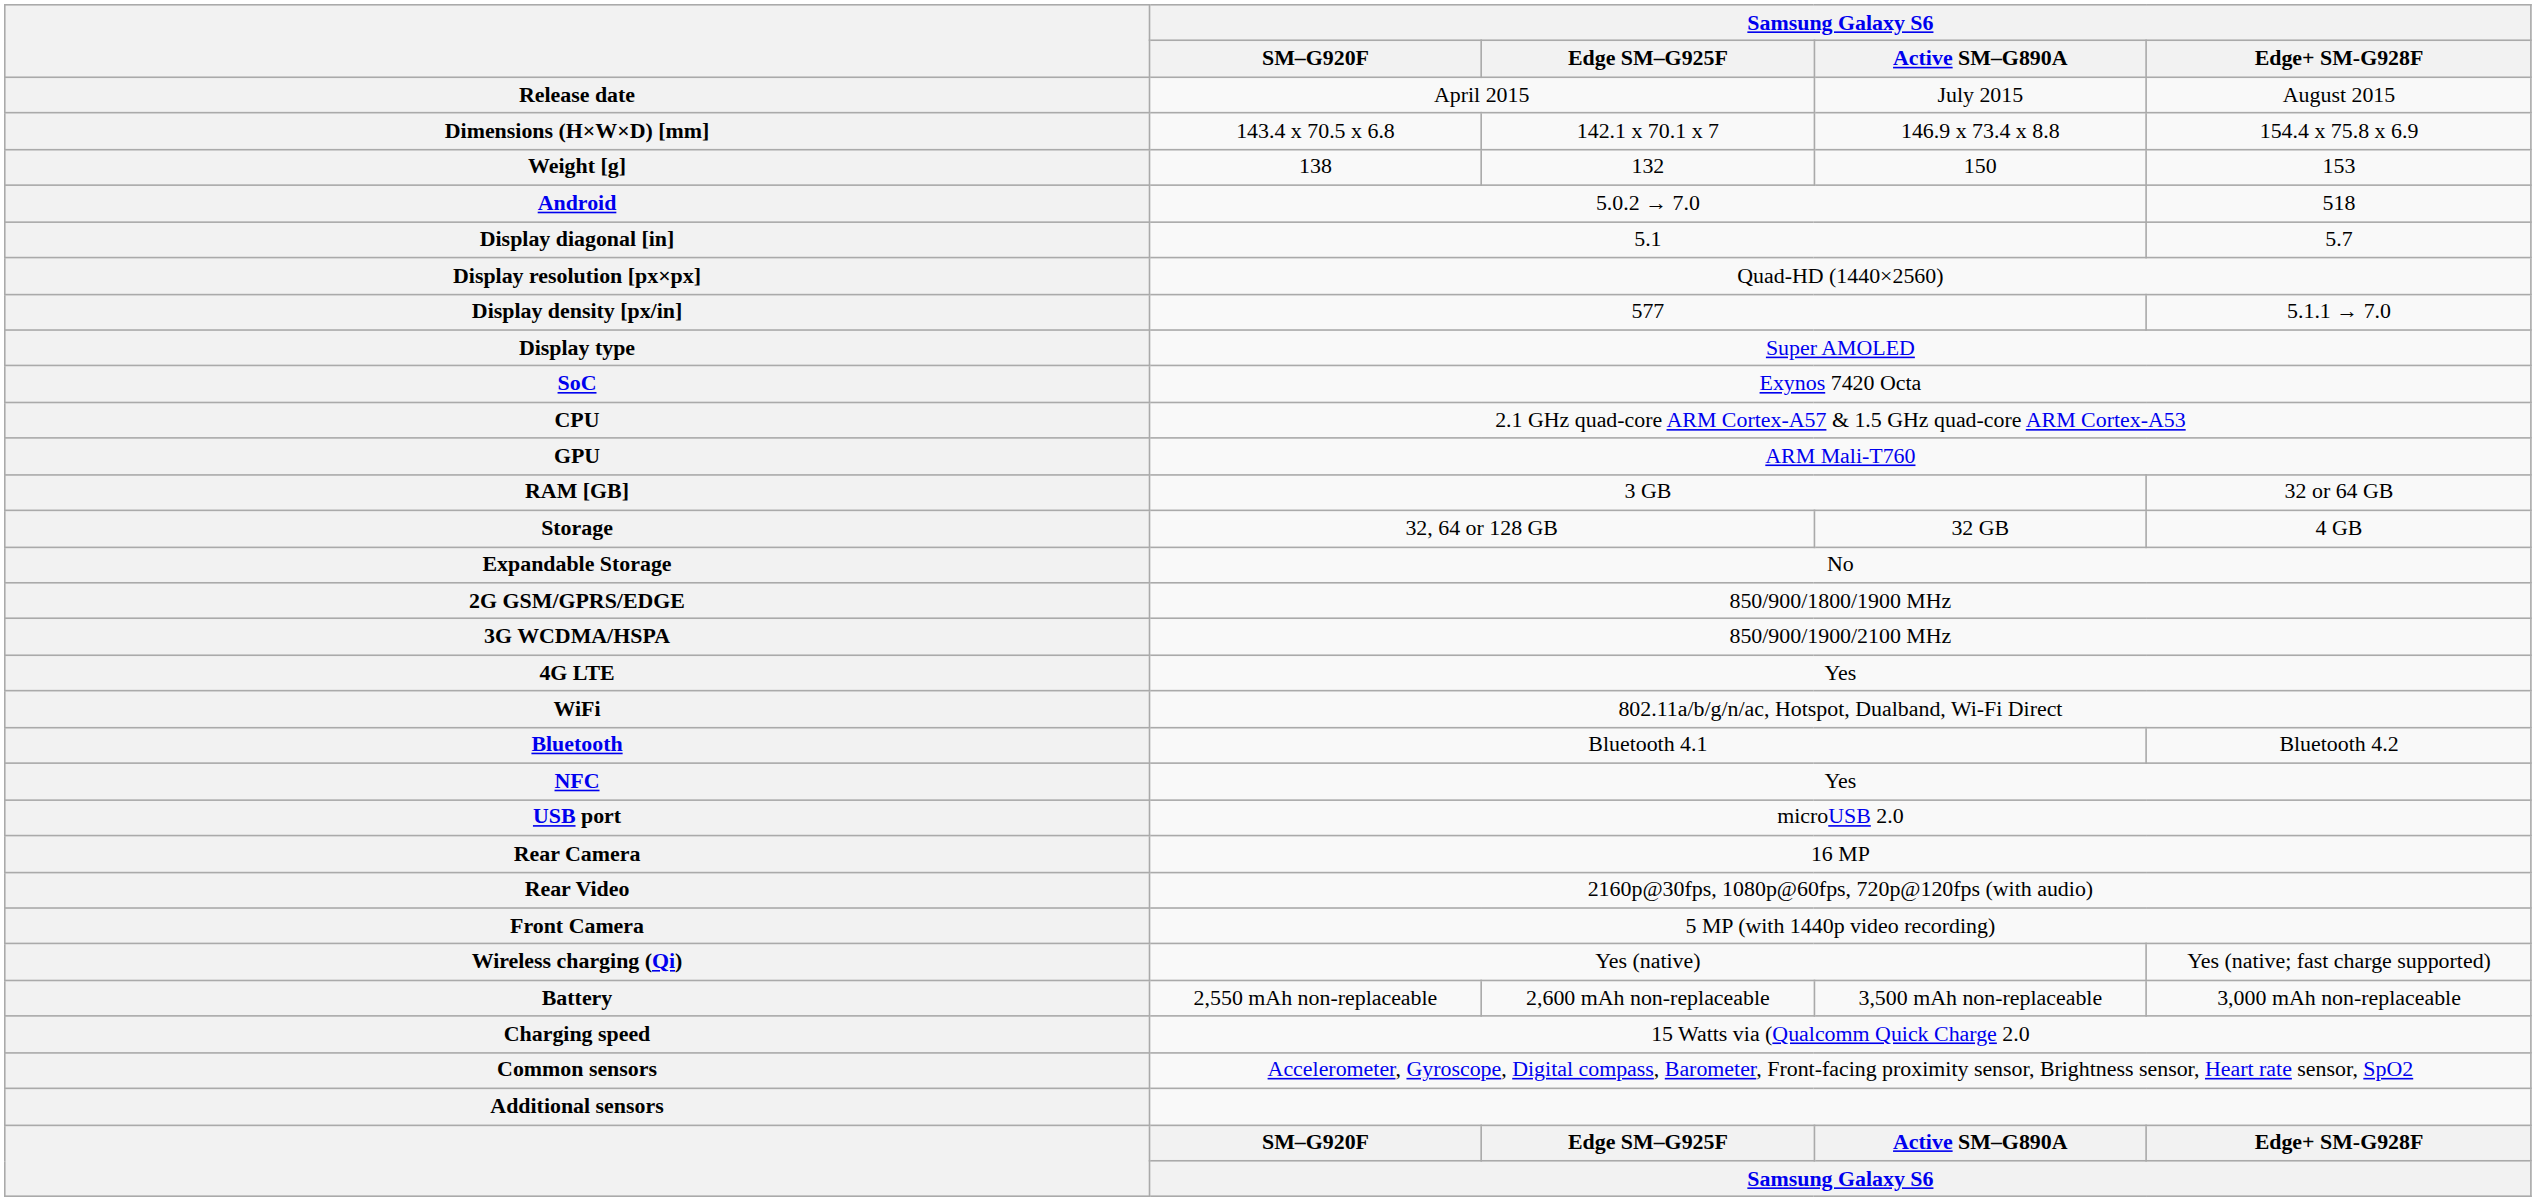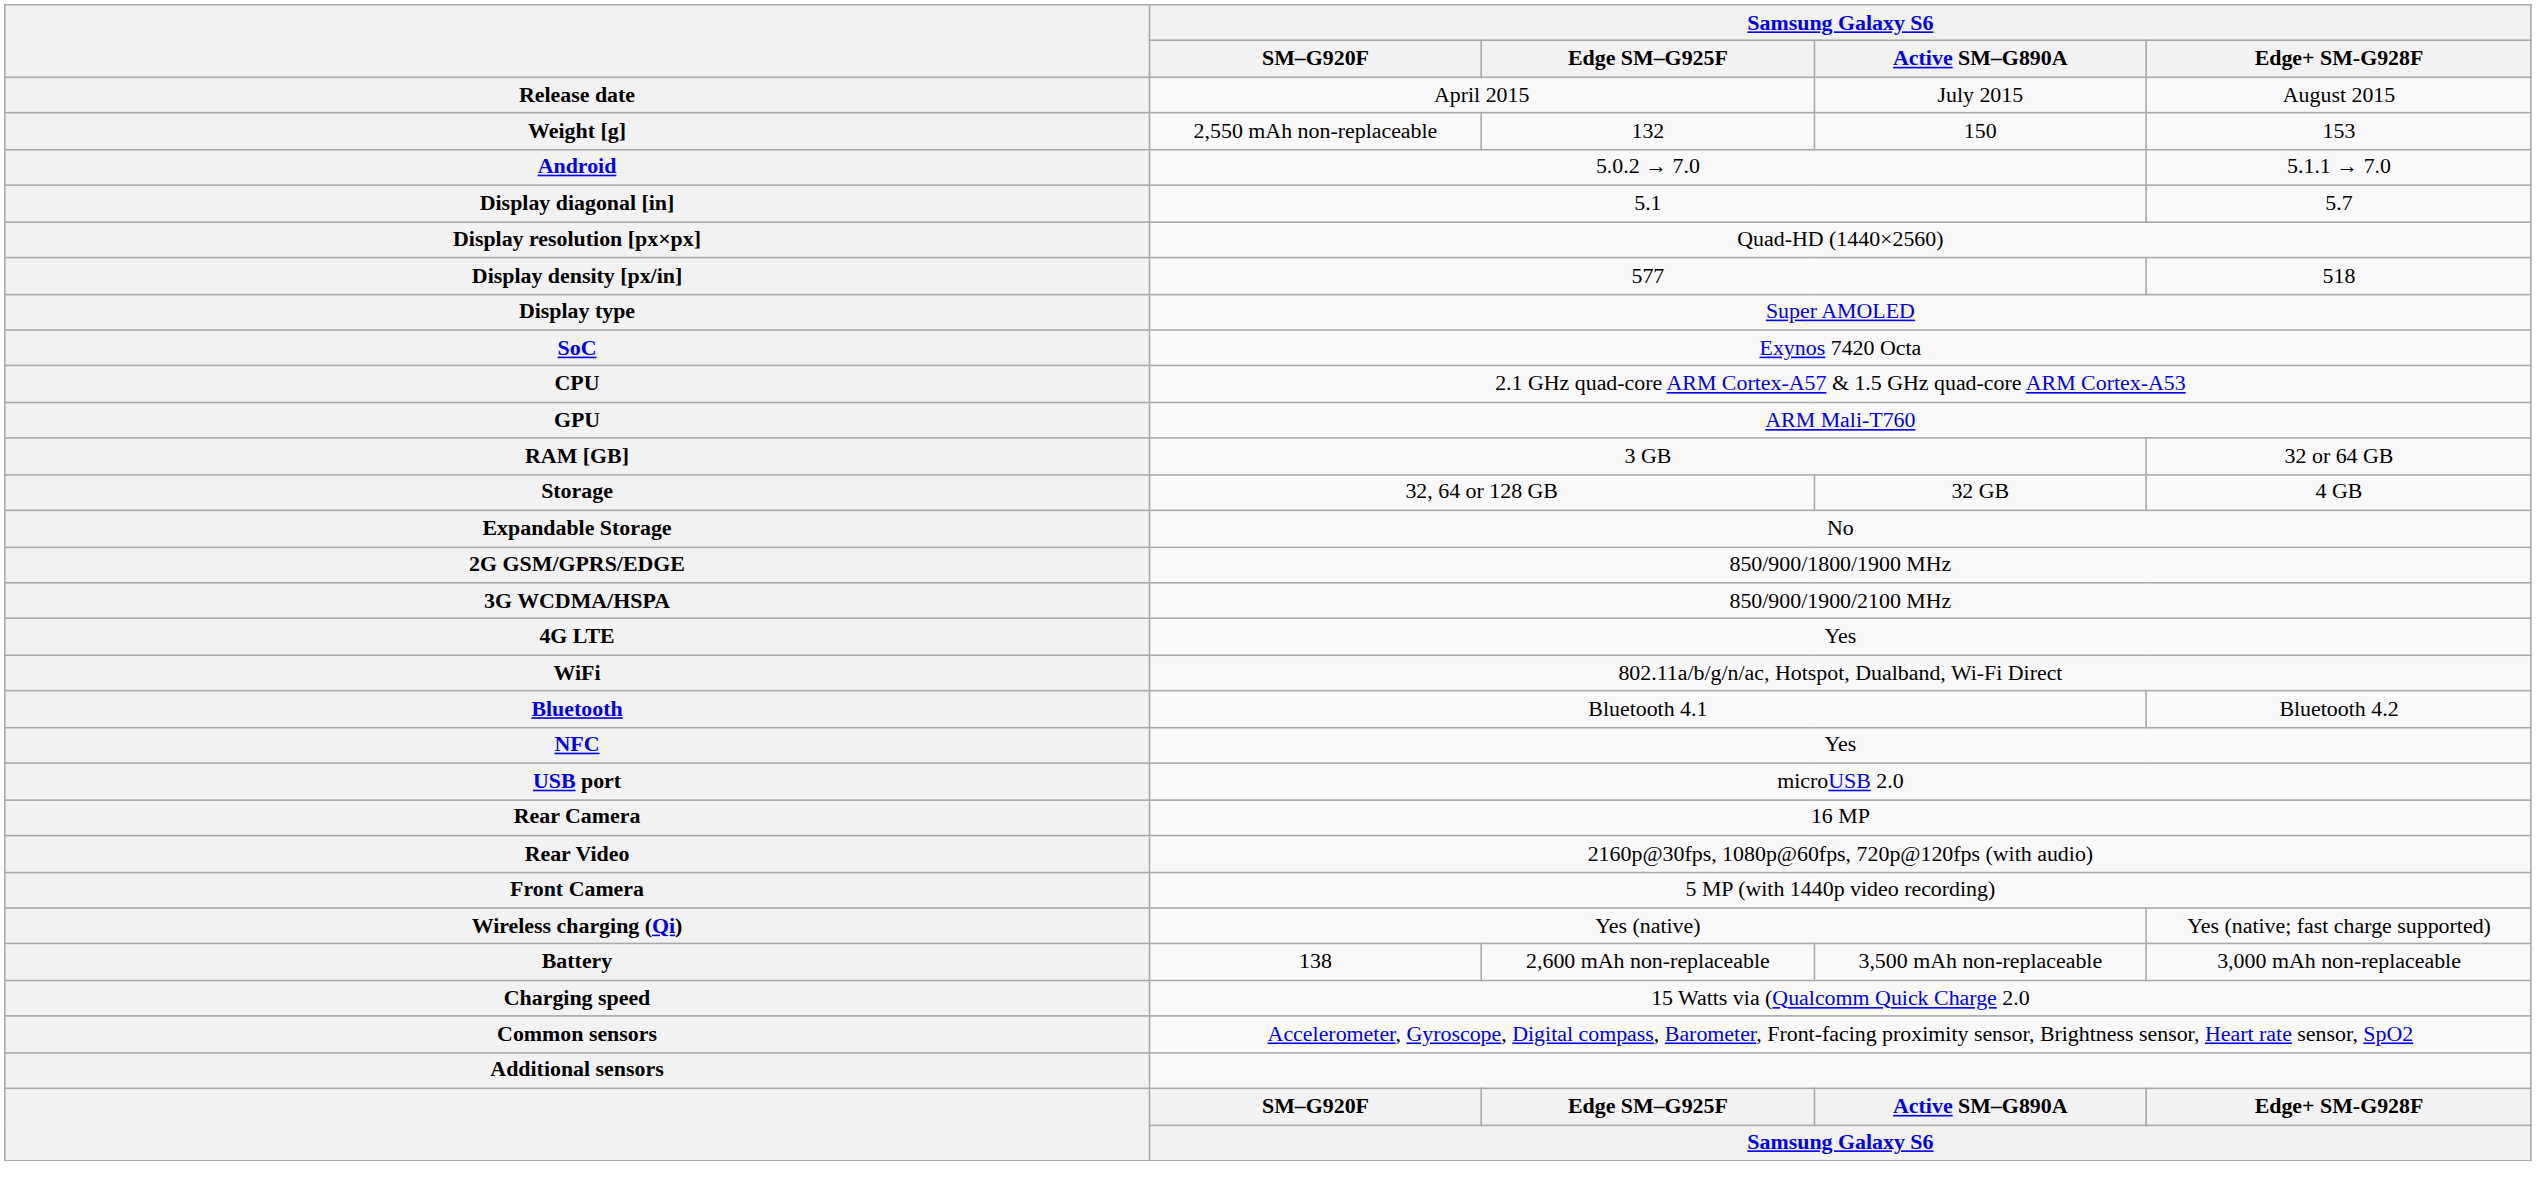 <table class="wikitable" style="text-align: center; font-size:85%">
 <tr>
 <th width="8%" rowspan="2"></th>
 <th width="8%" colspan=4><a href='#'>Samsung Galaxy S6</a></th>
 </tr>
 <tr>
 <th>SM–G920F</th>
 <th>Edge SM–G925F</th>
 <th><a href='#'>Active</a> SM–G890A</th>
 <th>Edge+ SM-G928F</th>
 </tr>
 <tr>
 <th>Release date</th>
 <td colspan="2">April 2015</td>
 <td colspan="1">July 2015</td>
 <td colspan="1">August 2015</td>
 </tr>
 <tr>
-<th title="height × width × depth, all in millimetres">Dimensions (H×W×D) [mm]</th>
-<td colspan="1">143.4 x 70.5 x 6.8</td>
-<td colspan="1">142.1 x 70.1 x 7</td>
-<td colspan="1">146.9 x 73.4 x 8.8</td>
-<td colspan="1">154.4 x 75.8 x 6.9</td>
-</tr>
-<tr>
 <th title="weight with battery in grams">Weight [g]</th>
-<td colspan="1">138</td>
+<td colspan="1">2,550 mAh non-replaceable</td>
 <td colspan="1">132</td>
 <td colspan="1">150</td>
 <td colspan="1">153</td>
 </tr>
 <tr>
 <th title="Operating System"><a href='#'>Android</a></th>
 <td colspan="3">5.0.2 → 7.0</td>
-<td colspan="1">518</td>
+<td colspan="1">5.1.1 → 7.0</td>
 </tr>
 <tr>
 <th>Display diagonal [in]</th>
 <td colspan="3">5.1</td>
 <td colspan="1">5.7</td>
 </tr>
 <tr>
 <th>Display resolution [px×px]</th>
 <td colspan="4">Quad-HD (1440×2560)</td>
 </tr>
 <tr>
 <th>Display density [px/in]</th>
 <td colspan="3">577</td>
-<td colspan="1">5.1.1 → 7.0</td>
+<td colspan="1">518</td>
 </tr>
 <tr>
 <th>Display type</th>
 <td colspan="4"><a href='#'>Super AMOLED</a></td>
 </tr>
 <tr>
 <th><a href='#'>SoC</a></th>
 <td colspan="4"><a href='#'>Exynos</a> 7420 Octa</td>
 </tr>
 <tr>
 <th>CPU</th>
 <td colspan="4">2.1 GHz quad-core <a href='#'>ARM Cortex-A57</a> & 1.5 GHz quad-core <a href='#'>ARM Cortex-A53</a></td>
 </tr>
 <tr>
 <th>GPU</th>
 <td colspan="4"><a href='#'>ARM Mali-T760</a></td>
 </tr>
 <tr>
 <th>RAM [GB]</th>
 <td colspan="3">3 GB</td>
 <td colspan="1">32 or 64 GB</td>
 </tr>
 <tr>
 <th>Storage</th>
 <td colspan="2">32, 64 or 128 GB</td>
 <td colspan="1">32 GB</td>
 <td colspan="1">4 GB</td>
 </tr>
 <tr>
 <th>Expandable Storage</th>
 <td colspan="4">No</td>
 </tr>
 <tr>
 <th>2G GSM/GPRS/EDGE</th>
 <td colspan="4">850/900/1800/1900 MHz</td>
 </tr>
 <tr>
 <th>3G WCDMA/HSPA</th>
 <td colspan="4">850/900/1900/2100 MHz</td>
 </tr>
 <tr>
 <th>4G LTE</th>
 <td colspan="4">Yes</td>
 </tr>
 <tr>
 <th>WiFi</th>
 <td colspan="4">802.11a/b/g/n/ac, Hotspot, Dualband, Wi-Fi Direct</td>
 </tr>
 <tr>
 <th><a href='#'>Bluetooth</a></th>
 <td colspan="3">Bluetooth 4.1</td>
 <td colspan="1">Bluetooth 4.2</td>
 </tr>
 <tr>
 <th><a href='#'>NFC</a></th>
 <td colspan="4">Yes</td>
 </tr>
 <tr>
 <th><a href='#'>USB</a> port</th>
 <td colspan="4">micro<a href='#'>USB</a> 2.0</td>
 </tr>
 <tr>
 <th>Rear Camera</th>
 <td colspan="4">16 MP</td>
 </tr>
 <tr>
 <th>Rear Video</th>
 <td colspan="4">2160p@30fps, 1080p@60fps, 720p@120fps (with audio)</td>
 </tr>
 <tr>
 <th>Front Camera</th>
 <td colspan="4">5 MP (with 1440p video recording)</td>
 </tr>
 <tr>
 <th>Wireless charging (<a href='#'>Qi</a>)</th>
 <td colspan="3">Yes (native)</td>
 <td colspan="1">Yes (native; fast charge supported)</td>
 </tr>
 <tr>
 <th>Battery</th>
-<td colspan="1">2,550 mAh non-replaceable</td>
+<td colspan="1">138</td>
 <td colspan="1">2,600 mAh non-replaceable</td>
 <td colspan="1">3,500 mAh non-replaceable</td>
 <td colspan="1">3,000 mAh non-replaceable</td>
 </tr>
 <tr>
 <th>Charging speed</th>
 <td colspan="4">15 Watts via (<a href='#'>Qualcomm Quick Charge</a> 2.0</td>
 </tr>
 <tr>
 <th>Common sensors</th>
 <td colspan="4"><a href='#'>Accelerometer</a>, <a href='#'>Gyroscope</a>, <a href='#'>Digital compass</a>, <a href='#'>Barometer</a>, Front-facing proximity sensor, Brightness sensor, <a href='#'>Heart rate</a> sensor, <a href='#'>SpO2</a></td>
 </tr>
 <tr>
 <th>Additional sensors</th>
 <td colspan="4"></td>
 </tr>
 <tr>
 <th width="8%" rowspan="2"></th>
 <th>SM–G920F</th>
 <th>Edge SM–G925F</th>
 <th><a href='#'>Active</a> SM–G890A</th>
 <th>Edge+ SM-G928F</th>
 </tr>
 <tr>
 <th width="8%" colspan=4><a href='#'>Samsung Galaxy S6</a></th>
 </tr>
 </table>
